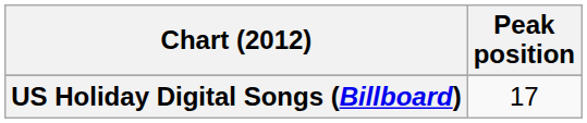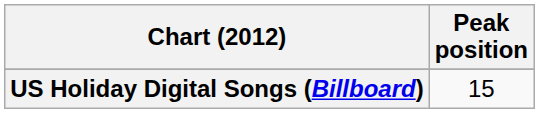 <table class="wikitable sortable plainrowheaders" style="text-align:center">
 <tr>
 <th scope="col">Chart (2012)</th>
 <th scope="col">Peak<br>position</th>
 </tr>
 <tr>
 </tr>
 <tr>
 <th scope="row">US Holiday Digital Songs (<em><a href='#'>Billboard</a></em>)</th>
-<td>17</td>
+<td>15</td>
 </tr>
 </table>
